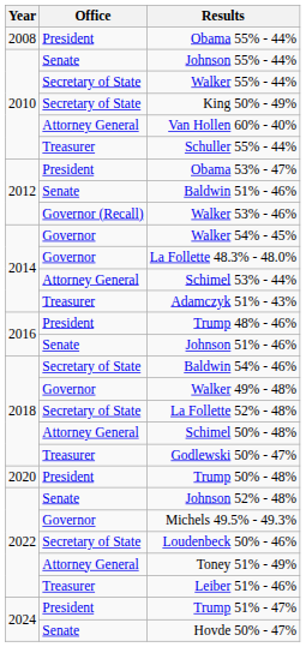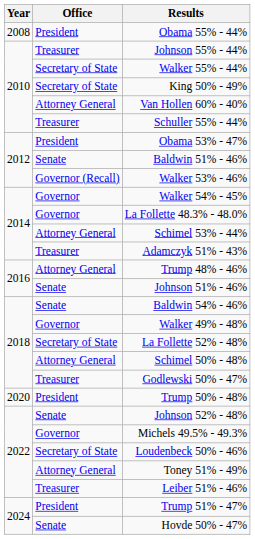 <table class=wikitable>
 <tr>
 <th>Year</th>
 <th>Office</th>
 <th>Results</th>
 </tr>
 <tr>
 <td>2008</td>
 <td><a href='#'>President</a></td>
 <td align="right" ><a href='#'>Obama</a> 55% - 44%</td>
 </tr>
 <tr>
 <td rowspan=5>2010</td>
-<td><a href='#'>Senate</a></td>
+<td><a href='#'>Treasurer</a></td>
 <td align="right" ><a href='#'>Johnson</a> 55% - 44%</td>
 </tr>
 <tr>
 <td><a href='#'>Secretary of State</a></td>
 <td align="right" ><a href='#'>Walker</a> 55% - 44%</td>
 </tr>
 <tr>
 <td><a href='#'>Secretary of State</a></td>
 <td align="right" >King 50% - 49%</td>
 </tr>
 <tr>
 <td><a href='#'>Attorney General</a></td>
 <td align="right" ><a href='#'>Van Hollen</a> 60% - 40%</td>
 </tr>
 <tr>
 <td><a href='#'>Treasurer</a></td>
 <td align="right" ><a href='#'>Schuller</a> 55% - 44%</td>
 </tr>
 <tr>
 <td rowspan=3>2012</td>
 <td><a href='#'>President</a></td>
 <td align="right" ><a href='#'>Obama</a> 53% - 47%</td>
 </tr>
 <tr>
 <td><a href='#'>Senate</a></td>
 <td align="right" ><a href='#'>Baldwin</a> 51% - 46%</td>
 </tr>
 <tr>
 <td><a href='#'>Governor (Recall)</a></td>
 <td align="right" ><a href='#'>Walker</a> 53% - 46%</td>
 </tr>
 <tr>
 <td rowspan=4>2014</td>
 <td><a href='#'>Governor</a></td>
 <td align="right" ><a href='#'>Walker</a> 54% - 45%</td>
 </tr>
 <tr>
 <td><a href='#'>Governor</a></td>
 <td align="right" ><a href='#'>La Follette</a> 48.3% - 48.0%</td>
 </tr>
 <tr>
 <td><a href='#'>Attorney General</a></td>
 <td align="right" ><a href='#'>Schimel</a> 53% - 44%</td>
 </tr>
 <tr>
 <td><a href='#'>Treasurer</a></td>
 <td align="right" ><a href='#'>Adamczyk</a> 51% - 43%</td>
 </tr>
 <tr>
 <td rowspan=2>2016</td>
-<td><a href='#'>President</a></td>
+<td><a href='#'>Attorney General</a></td>
 <td align="right" ><a href='#'>Trump</a> 48% - 46%</td>
 </tr>
 <tr>
 <td><a href='#'>Senate</a></td>
 <td align="right" ><a href='#'>Johnson</a> 51% - 46%</td>
 </tr>
 <tr>
 <td rowspan=5>2018</td>
-<td><a href='#'>Secretary of State</a></td>
+<td><a href='#'>Senate</a></td>
 <td align="right" ><a href='#'>Baldwin</a> 54% - 46%</td>
 </tr>
 <tr>
 <td><a href='#'>Governor</a></td>
 <td align="right" ><a href='#'>Walker</a> 49% - 48%</td>
 </tr>
 <tr>
 <td><a href='#'>Secretary of State</a></td>
 <td align="right" ><a href='#'>La Follette</a> 52% - 48%</td>
 </tr>
 <tr>
 <td><a href='#'>Attorney General</a></td>
 <td align="right" ><a href='#'>Schimel</a> 50% - 48%</td>
 </tr>
 <tr>
 <td><a href='#'>Treasurer</a></td>
 <td align="right" ><a href='#'>Godlewski</a> 50% - 47%</td>
 </tr>
 <tr>
 <td>2020</td>
 <td><a href='#'>President</a></td>
 <td align="right" ><a href='#'>Trump</a> 50% - 48%</td>
 </tr>
 <tr>
 <td rowspan=5>2022</td>
 <td><a href='#'>Senate</a></td>
 <td align="right" ><a href='#'>Johnson</a> 52% - 48%</td>
 </tr>
 <tr>
 <td><a href='#'>Governor</a></td>
 <td align="right" >Michels 49.5% - 49.3%</td>
 </tr>
 <tr>
 <td><a href='#'>Secretary of State</a></td>
 <td align="right" ><a href='#'>Loudenbeck</a> 50% - 46%</td>
 </tr>
 <tr>
 <td><a href='#'>Attorney General</a></td>
 <td align="right" >Toney 51% - 49%</td>
 </tr>
 <tr>
 <td><a href='#'>Treasurer</a></td>
 <td align="right" ><a href='#'>Leiber</a> 51% - 46%</td>
 </tr>
 <tr>
 <td rowspan=2>2024</td>
 <td><a href='#'>President</a></td>
 <td align="right" ><a href='#'>Trump</a> 51% - 47%</td>
 </tr>
 <tr>
 <td><a href='#'>Senate</a></td>
 <td align="right" >Hovde 50% - 47%</td>
 </tr>
 </table>
